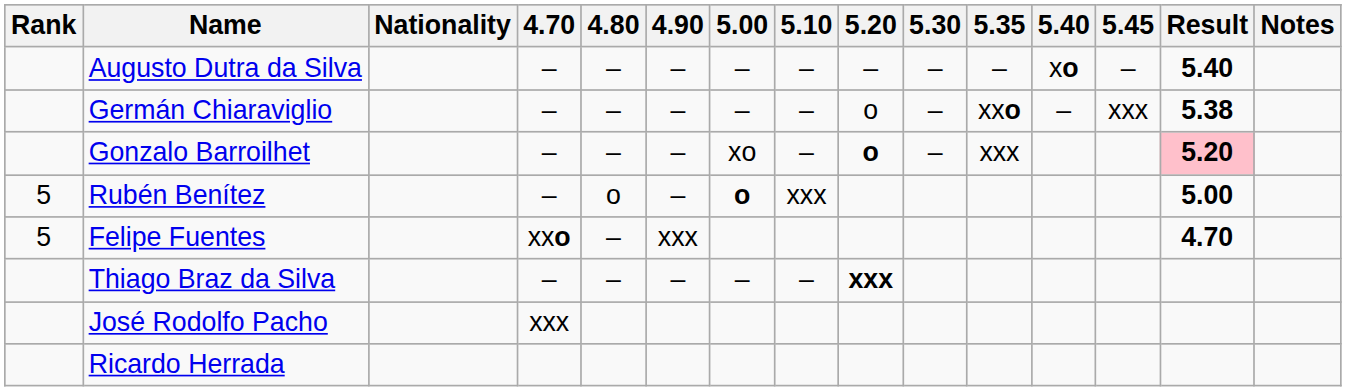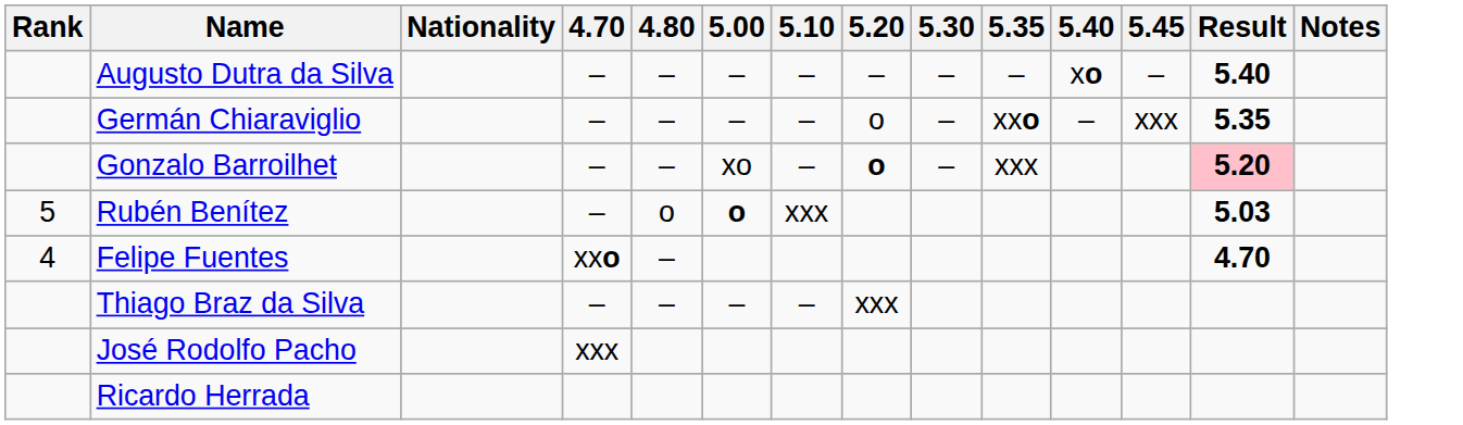 <table class="wikitable sortable" style="text-align:center">
 <tr>
 <th>Rank</th>
 <th>Name</th>
 <th>Nationality</th>
 <th>4.70</th>
 <th>4.80</th>
-<th>4.90</th>
 <th>5.00</th>
 <th>5.10</th>
 <th>5.20</th>
 <th>5.30</th>
 <th>5.35</th>
 <th>5.40</th>
 <th>5.45</th>
 <th>Result</th>
 <th>Notes</th>
 </tr>
 <tr>
 <td></td>
 <td align=left><a href='#'>Augusto Dutra da Silva</a></td>
 <td align=left></td>
 <td>–</td>
 <td>–</td>
 <td>–</td>
 <td>–</td>
 <td>–</td>
 <td>–</td>
 <td>–</td>
-<td>–</td>
 <td>x<strong>o</strong></td>
 <td>–</td>
 <td><strong>5.40</strong></td>
 <td></td>
 </tr>
 <tr>
 <td></td>
 <td align=left><a href='#'>Germán Chiaraviglio</a></td>
 <td align=left></td>
 <td>–</td>
 <td>–</td>
 <td>–</td>
 <td>–</td>
-<td>–</td>
 <td>o</td>
 <td>–</td>
 <td>xx<strong>o</strong></td>
 <td>–</td>
 <td>xxx</td>
-<td><strong>5.38</strong></td>
+<td><strong>5.35</strong></td>
 <td></td>
 </tr>
 <tr>
 <td></td>
 <td align=left><a href='#'>Gonzalo Barroilhet</a></td>
 <td align=left></td>
-<td>–</td>
 <td>–</td>
 <td>–</td>
 <td>xo</td>
 <td>–</td>
 <td><strong>o</strong></td>
 <td>–</td>
 <td>xxx</td>
 <td></td>
 <td></td>
 <td style="background: pink;"><strong>5.20</strong></td>
 <td></td>
 </tr>
 <tr>
 <td>5</td>
 <td align=left><a href='#'>Rubén Benítez</a></td>
 <td align=left></td>
 <td>–</td>
 <td>o</td>
-<td>–</td>
 <td><strong>o</strong></td>
 <td>xxx</td>
 <td></td>
 <td></td>
 <td></td>
 <td></td>
 <td></td>
-<td><strong>5.00</strong></td>
+<td><strong>5.03</strong></td>
 <td></td>
 </tr>
 <tr>
-<td>5</td>
+<td>4</td>
 <td align=left><a href='#'>Felipe Fuentes</a></td>
 <td align=left></td>
 <td>xx<strong>o</strong></td>
 <td>–</td>
-<td>xxx</td>
 <td></td>
 <td></td>
 <td></td>
 <td></td>
 <td></td>
 <td></td>
 <td></td>
 <td><strong>4.70</strong></td>
 <td></td>
 </tr>
 <tr>
 <td></td>
 <td align=left><a href='#'>Thiago Braz da Silva</a></td>
 <td align=left></td>
 <td>–</td>
 <td>–</td>
 <td>–</td>
 <td>–</td>
-<td>–</td>
-<td><strong>xxx</strong></td>
+<td>xxx</td>
 <td></td>
 <td></td>
 <td></td>
 <td></td>
 <td><strong></strong></td>
 <td></td>
 </tr>
 <tr>
 <td></td>
 <td align=left><a href='#'>José Rodolfo Pacho</a></td>
 <td align=left></td>
 <td>xxx</td>
-<td></td>
 <td></td>
 <td></td>
 <td></td>
 <td></td>
 <td></td>
 <td></td>
 <td></td>
 <td></td>
 <td><strong></strong></td>
 <td></td>
 </tr>
 <tr>
 <td></td>
 <td align=left><a href='#'>Ricardo Herrada</a></td>
 <td align=left></td>
 <td></td>
 <td></td>
 <td></td>
 <td></td>
 <td></td>
 <td></td>
 <td></td>
 <td></td>
 <td></td>
-<td></td>
 <td><strong></strong></td>
 <td></td>
 </tr>
 </table>
